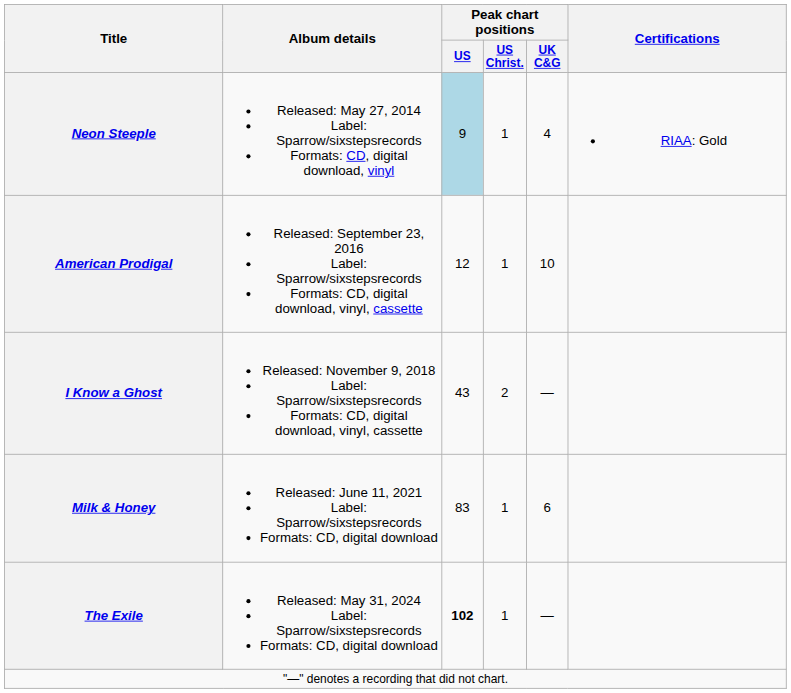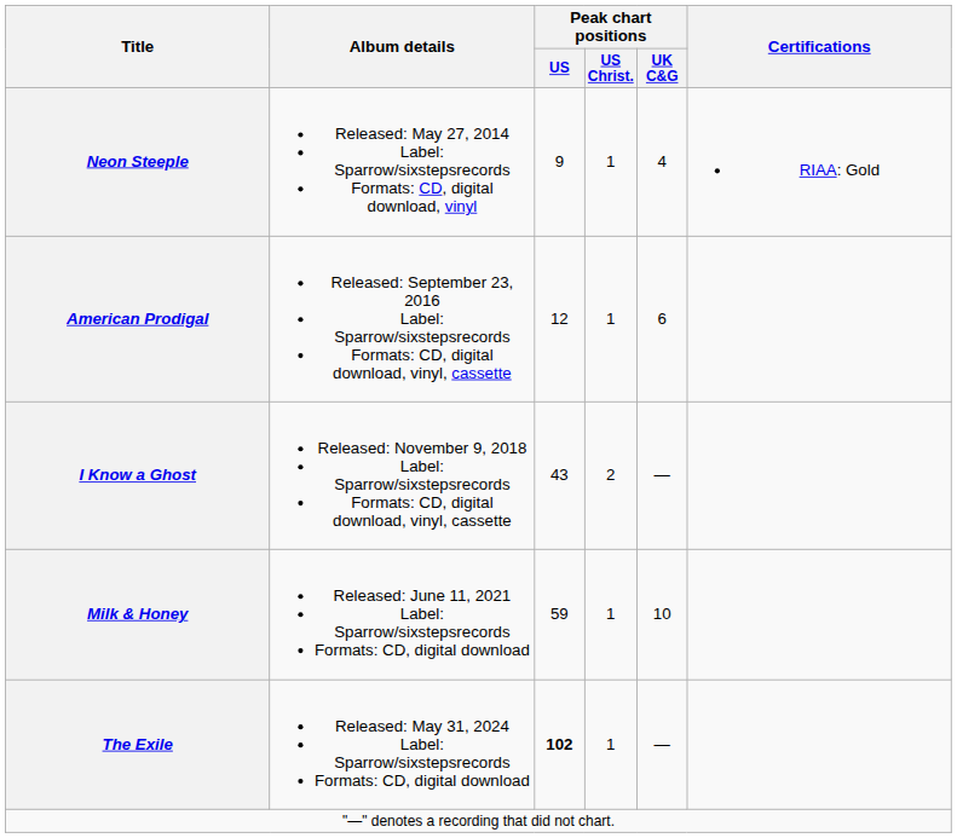 <table class="wikitable plainrowheaders" style="text-align:center;">
 <tr>
 <th scope="col" rowspan="2" style="width:16em;">Title</th>
 <th scope="col" rowspan="2" style="width:16em;">Album details</th>
 <th scope="col" colspan="3">Peak chart positions</th>
 <th scope="col" rowspan="2" style="width:16em;"><a href='#'>Certifications</a></th>
 </tr>
 <tr>
 <th style="width:3em; font-size:90%"><a href='#'>US</a><br></th>
 <th style="width:3em; font-size:90%"><a href='#'>US<br>Christ.</a><br></th>
 <th style="width:3em; font-size:90%"><a href='#'>UK<br>C&G</a><br></th>
 </tr>
 <tr>
 <th scope="row"><em><a href='#'>Neon Steeple</a></em></th>
 <td><br><ul><li>Released: May 27, 2014</li><li>Label: Sparrow/sixstepsrecords</li><li>Formats: <a href='#'>CD</a>, digital download, <a href='#'>vinyl</a></li></ul></td>
-<td style="background: lightblue;">9</td>
+<td>9</td>
 <td>1</td>
 <td>4</td>
 <td><br><ul><li><a href='#'>RIAA</a>: Gold</li></ul></td>
 </tr>
 <tr>
 <th scope="row"><em><a href='#'>American Prodigal</a></em></th>
 <td><br><ul><li>Released: September 23, 2016</li><li>Label: Sparrow/sixstepsrecords</li><li>Formats: CD, digital download, vinyl, <a href='#'>cassette</a></li></ul></td>
 <td>12</td>
 <td>1</td>
-<td>10</td>
+<td>6</td>
 <td></td>
 </tr>
 <tr>
 <th scope="row"><em><a href='#'>I Know a Ghost</a></em></th>
 <td><br><ul><li>Released: November 9, 2018</li><li>Label: Sparrow/sixstepsrecords</li><li>Formats: CD, digital download, vinyl, cassette</li></ul></td>
 <td>43</td>
 <td>2</td>
 <td>—</td>
 <td></td>
 </tr>
 <tr>
 <th scope="row"><em><a href='#'>Milk & Honey</a></em></th>
 <td><br><ul><li>Released: June 11, 2021</li><li>Label: Sparrow/sixstepsrecords</li><li>Formats: CD, digital download</li></ul></td>
-<td>83</td>
+<td>59</td>
 <td>1</td>
-<td>6</td>
+<td>10</td>
 <td></td>
 </tr>
 <tr>
 <th scope="row"><em><a href='#'>The Exile</a></em></th>
 <td><br><ul><li>Released: May 31, 2024</li><li>Label: Sparrow/sixstepsrecords</li><li>Formats: CD, digital download</li></ul></td>
 <td><strong>102</strong></td>
 <td>1</td>
 <td>—</td>
 <td></td>
 </tr>
 <tr>
 <td colspan="7" style="font-size:90%">"—" denotes a recording that did not chart.</td>
 </tr>
 </table>
